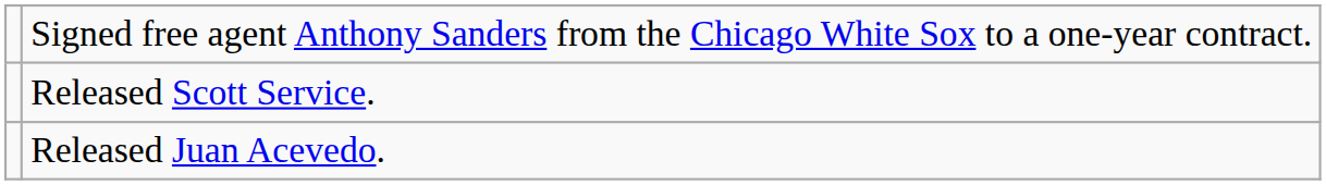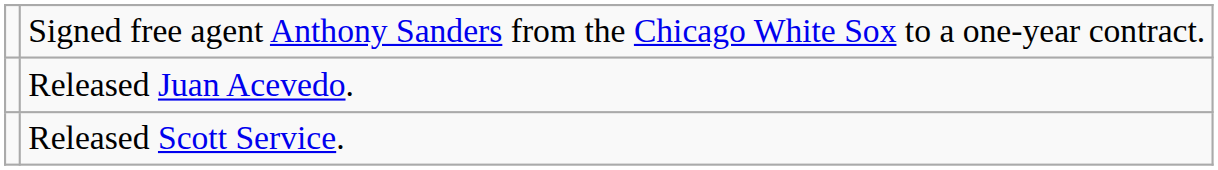 <table class="wikitable">
 <tr>
 <td></td>
 <td>Signed free agent <a href='#'>Anthony Sanders</a> from the <a href='#'>Chicago White Sox</a> to a one-year contract.</td>
 </tr>
 <tr>
 <td></td>
-<td>Released <a href='#'>Scott Service</a>.</td>
+<td>Released <a href='#'>Juan Acevedo</a>.</td>
 </tr>
 <tr>
 <td></td>
-<td>Released <a href='#'>Juan Acevedo</a>.</td>
+<td>Released <a href='#'>Scott Service</a>.</td>
 </tr>
 </table>
